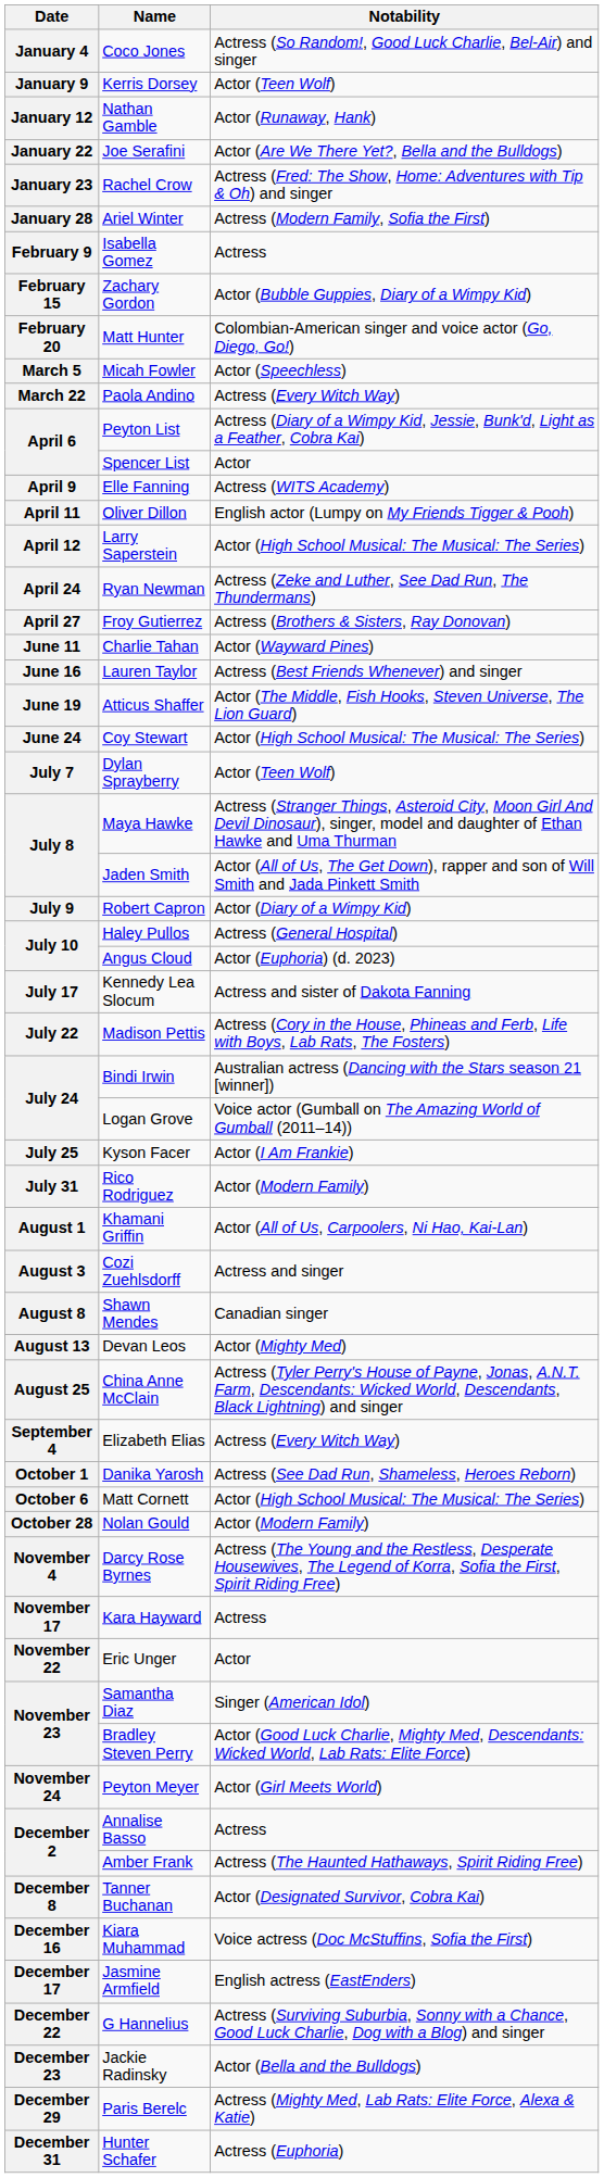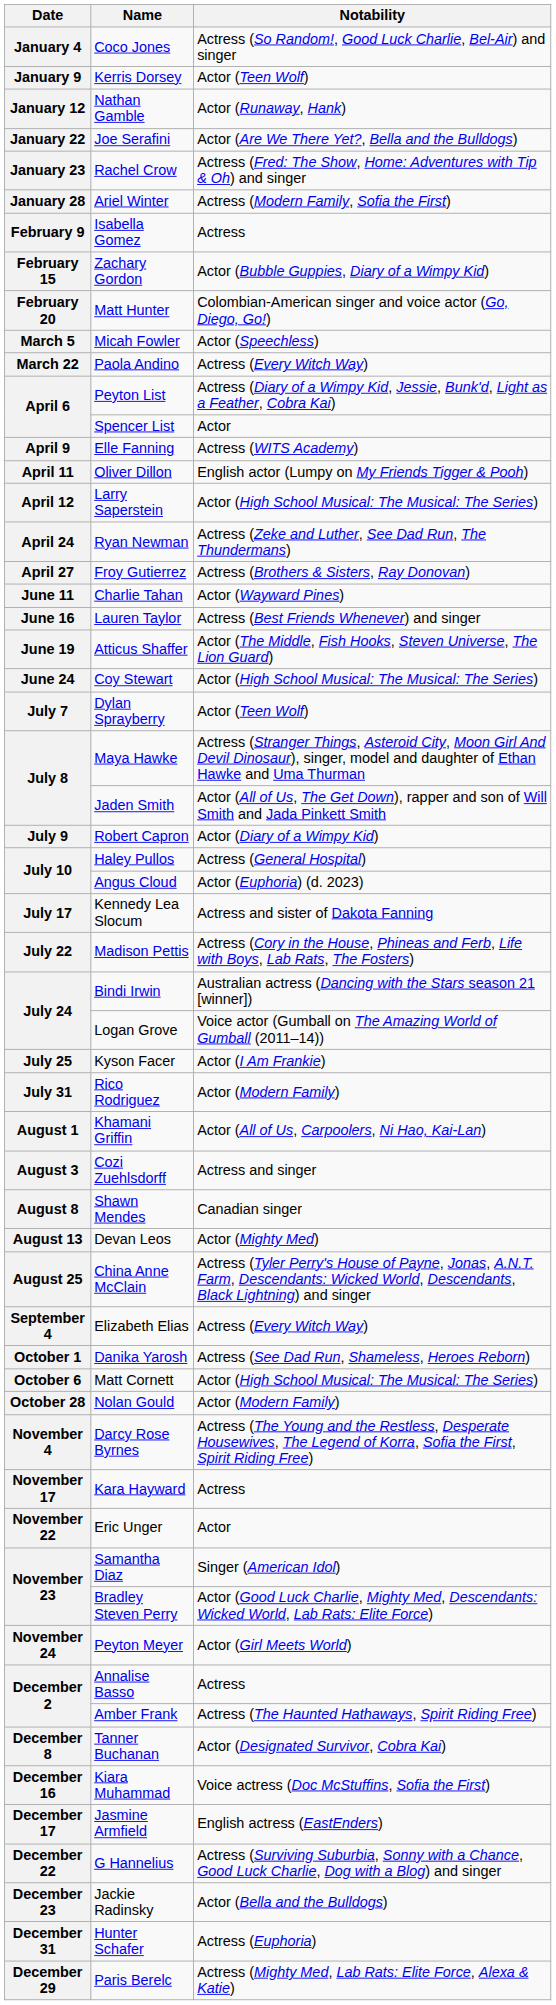 <table class="wikitable">
 <tr>
 <th>Date</th>
 <th>Name</th>
 <th>Notability</th>
 </tr>
 <tr>
 <th>January 4</th>
 <td><a href='#'>Coco Jones</a></td>
 <td>Actress (<em><a href='#'>So Random!</a></em>, <em><a href='#'>Good Luck Charlie</a></em>, <em><a href='#'>Bel-Air</a></em>) and singer</td>
 </tr>
 <tr>
 <th>January 9</th>
 <td><a href='#'>Kerris Dorsey</a></td>
 <td>Actor (<em><a href='#'>Teen Wolf</a></em>)</td>
 </tr>
 <tr>
 <th>January 12</th>
 <td><a href='#'>Nathan Gamble</a></td>
 <td>Actor (<em><a href='#'>Runaway</a></em>, <em><a href='#'>Hank</a></em>)</td>
 </tr>
 <tr>
 <th>January 22</th>
 <td><a href='#'>Joe Serafini</a></td>
 <td>Actor (<em><a href='#'>Are We There Yet?</a></em>, <em><a href='#'>Bella and the Bulldogs</a></em>)</td>
 </tr>
 <tr>
 <th>January 23</th>
 <td><a href='#'>Rachel Crow</a></td>
 <td>Actress (<em><a href='#'>Fred: The Show</a></em>, <em><a href='#'>Home: Adventures with Tip & Oh</a></em>) and singer</td>
 </tr>
 <tr>
 <th>January 28</th>
 <td><a href='#'>Ariel Winter</a></td>
 <td>Actress (<em><a href='#'>Modern Family</a></em>, <em><a href='#'>Sofia the First</a></em>)</td>
 </tr>
 <tr>
 <th>February 9</th>
 <td><a href='#'>Isabella Gomez</a></td>
 <td>Actress</td>
 </tr>
 <tr>
 <th>February 15</th>
 <td><a href='#'>Zachary Gordon</a></td>
 <td>Actor (<em><a href='#'>Bubble Guppies</a></em>, <em><a href='#'>Diary of a Wimpy Kid</a></em>)</td>
 </tr>
 <tr>
 <th>February 20</th>
 <td><a href='#'>Matt Hunter</a></td>
 <td>Colombian-American singer and voice actor (<em><a href='#'>Go, Diego, Go!</a></em>)</td>
 </tr>
 <tr>
 <th>March 5</th>
 <td><a href='#'>Micah Fowler</a></td>
 <td>Actor (<em><a href='#'>Speechless</a></em>)</td>
 </tr>
 <tr>
 <th>March 22</th>
 <td><a href='#'>Paola Andino</a></td>
 <td>Actress (<em><a href='#'>Every Witch Way</a></em>)</td>
 </tr>
 <tr>
 <th rowspan="2">April 6</th>
 <td><a href='#'>Peyton List</a></td>
 <td>Actress (<em><a href='#'>Diary of a Wimpy Kid</a></em>, <em><a href='#'>Jessie</a></em>, <em><a href='#'>Bunk'd</a></em>, <em><a href='#'>Light as a Feather</a></em>, <em><a href='#'>Cobra Kai</a></em>)</td>
 </tr>
 <tr>
 <td><a href='#'>Spencer List</a></td>
 <td>Actor</td>
 </tr>
 <tr>
 <th>April 9</th>
 <td><a href='#'>Elle Fanning</a></td>
 <td>Actress (<em><a href='#'>WITS Academy</a></em>)</td>
 </tr>
 <tr>
 <th>April 11</th>
 <td><a href='#'>Oliver Dillon</a></td>
 <td>English actor (Lumpy on <em><a href='#'>My Friends Tigger & Pooh</a></em>)</td>
 </tr>
 <tr>
 <th>April 12</th>
 <td><a href='#'>Larry Saperstein</a></td>
 <td>Actor (<em><a href='#'>High School Musical: The Musical: The Series</a></em>)</td>
 </tr>
 <tr>
 <th>April 24</th>
 <td><a href='#'>Ryan Newman</a></td>
 <td>Actress (<em><a href='#'>Zeke and Luther</a></em>, <em><a href='#'>See Dad Run</a></em>, <em><a href='#'>The Thundermans</a></em>)</td>
 </tr>
 <tr>
 <th>April 27</th>
 <td><a href='#'>Froy Gutierrez</a></td>
 <td>Actress (<em><a href='#'>Brothers & Sisters</a></em>, <em><a href='#'>Ray Donovan</a></em>)</td>
 </tr>
 <tr>
 <th>June 11</th>
 <td><a href='#'>Charlie Tahan</a></td>
 <td>Actor (<em><a href='#'>Wayward Pines</a></em>)</td>
 </tr>
 <tr>
 <th>June 16</th>
 <td><a href='#'>Lauren Taylor</a></td>
 <td>Actress (<em><a href='#'>Best Friends Whenever</a></em>) and singer</td>
 </tr>
 <tr>
 <th>June 19</th>
 <td><a href='#'>Atticus Shaffer</a></td>
 <td>Actor (<em><a href='#'>The Middle</a></em>, <em><a href='#'>Fish Hooks</a></em>, <em><a href='#'>Steven Universe</a></em>, <em><a href='#'>The Lion Guard</a></em>)</td>
 </tr>
 <tr>
 <th>June 24</th>
 <td><a href='#'>Coy Stewart</a></td>
 <td>Actor (<em><a href='#'>High School Musical: The Musical: The Series</a></em>)</td>
 </tr>
 <tr>
 <th>July 7</th>
 <td><a href='#'>Dylan Sprayberry</a></td>
 <td>Actor (<em><a href='#'>Teen Wolf</a></em>)</td>
 </tr>
 <tr>
 <th rowspan="2">July 8</th>
 <td><a href='#'>Maya Hawke</a></td>
 <td>Actress (<em><a href='#'>Stranger Things</a></em>, <em><a href='#'>Asteroid City</a></em>, <em><a href='#'>Moon Girl And Devil Dinosaur</a></em>), singer, model and daughter of <a href='#'>Ethan Hawke</a> and <a href='#'>Uma Thurman</a></td>
 </tr>
 <tr>
 <td><a href='#'>Jaden Smith</a></td>
 <td>Actor (<em><a href='#'>All of Us</a></em>, <em><a href='#'>The Get Down</a></em>), rapper and son of <a href='#'>Will Smith</a> and <a href='#'>Jada Pinkett Smith</a></td>
 </tr>
 <tr>
 <th>July 9</th>
 <td><a href='#'>Robert Capron</a></td>
 <td>Actor (<em><a href='#'>Diary of a Wimpy Kid</a></em>)</td>
 </tr>
 <tr>
 <th rowspan="2">July 10</th>
 <td><a href='#'>Haley Pullos</a></td>
 <td>Actress (<em><a href='#'>General Hospital</a></em>)</td>
 </tr>
 <tr>
 <td><a href='#'>Angus Cloud</a></td>
 <td>Actor (<em><a href='#'>Euphoria</a></em>) (d. 2023)</td>
 </tr>
 <tr>
 <th>July 17</th>
 <td>Kennedy Lea Slocum</td>
 <td>Actress and sister of <a href='#'>Dakota Fanning</a></td>
 </tr>
 <tr>
 <th>July 22</th>
 <td><a href='#'>Madison Pettis</a></td>
 <td>Actress (<em><a href='#'>Cory in the House</a></em>, <em><a href='#'>Phineas and Ferb</a></em>, <em><a href='#'>Life with Boys</a></em>, <em><a href='#'>Lab Rats</a></em>, <em><a href='#'>The Fosters</a></em>)</td>
 </tr>
 <tr>
 <th rowspan="2">July 24</th>
 <td><a href='#'>Bindi Irwin</a></td>
 <td>Australian actress (<a href='#'><em>Dancing with the Stars</em> season 21</a> [winner])</td>
 </tr>
 <tr>
 <td>Logan Grove</td>
 <td>Voice actor (Gumball on <em><a href='#'>The Amazing World of Gumball</a></em> (2011–14))</td>
 </tr>
 <tr>
 <th>July 25</th>
 <td>Kyson Facer</td>
 <td>Actor (<em><a href='#'>I Am Frankie</a></em>)</td>
 </tr>
 <tr>
 <th>July 31</th>
 <td><a href='#'>Rico Rodriguez</a></td>
 <td>Actor (<em><a href='#'>Modern Family</a></em>)</td>
 </tr>
 <tr>
 <th>August 1</th>
 <td><a href='#'>Khamani Griffin</a></td>
 <td>Actor (<em><a href='#'>All of Us</a></em>, <em><a href='#'>Carpoolers</a></em>, <em><a href='#'>Ni Hao, Kai-Lan</a></em>)</td>
 </tr>
 <tr>
 <th>August 3</th>
 <td><a href='#'>Cozi Zuehlsdorff</a></td>
 <td>Actress and singer</td>
 </tr>
 <tr>
 <th>August 8</th>
 <td><a href='#'>Shawn Mendes</a></td>
 <td>Canadian singer</td>
 </tr>
 <tr>
 <th>August 13</th>
 <td>Devan Leos</td>
 <td>Actor (<em><a href='#'>Mighty Med</a></em>)</td>
 </tr>
 <tr>
 <th>August 25</th>
 <td><a href='#'>China Anne McClain</a></td>
 <td>Actress (<em><a href='#'>Tyler Perry's House of Payne</a></em>, <em><a href='#'>Jonas</a></em>, <em><a href='#'>A.N.T. Farm</a></em>, <em><a href='#'>Descendants: Wicked World</a></em>, <em><a href='#'>Descendants</a></em>, <em><a href='#'>Black Lightning</a></em>) and singer</td>
 </tr>
 <tr>
 <th>September 4</th>
 <td>Elizabeth Elias</td>
 <td>Actress (<em><a href='#'>Every Witch Way</a></em>)</td>
 </tr>
 <tr>
 <th>October 1</th>
 <td><a href='#'>Danika Yarosh</a></td>
 <td>Actress (<em><a href='#'>See Dad Run</a></em>, <em><a href='#'>Shameless</a></em>, <em><a href='#'>Heroes Reborn</a></em>)</td>
 </tr>
 <tr>
 <th>October 6</th>
 <td>Matt Cornett</td>
 <td>Actor (<em><a href='#'>High School Musical: The Musical: The Series</a></em>)</td>
 </tr>
 <tr>
 <th>October 28</th>
 <td><a href='#'>Nolan Gould</a></td>
 <td>Actor (<em><a href='#'>Modern Family</a></em>)</td>
 </tr>
 <tr>
 <th>November 4</th>
 <td><a href='#'>Darcy Rose Byrnes</a></td>
 <td>Actress (<em><a href='#'>The Young and the Restless</a></em>, <em><a href='#'>Desperate Housewives</a></em>, <em><a href='#'>The Legend of Korra</a></em>, <em><a href='#'>Sofia the First</a></em>, <em><a href='#'>Spirit Riding Free</a></em>)</td>
 </tr>
 <tr>
 <th>November 17</th>
 <td><a href='#'>Kara Hayward</a></td>
 <td>Actress</td>
 </tr>
 <tr>
 <th>November 22</th>
 <td>Eric Unger</td>
 <td>Actor</td>
 </tr>
 <tr>
 <th rowspan="2">November 23</th>
 <td><a href='#'>Samantha Diaz</a></td>
 <td>Singer (<em><a href='#'>American Idol</a></em>)</td>
 </tr>
 <tr>
 <td><a href='#'>Bradley Steven Perry</a></td>
 <td>Actor (<em><a href='#'>Good Luck Charlie</a></em>, <em><a href='#'>Mighty Med</a></em>, <em><a href='#'>Descendants: Wicked World</a></em>, <em><a href='#'>Lab Rats: Elite Force</a></em>)</td>
 </tr>
 <tr>
 <th>November 24</th>
 <td><a href='#'>Peyton Meyer</a></td>
 <td>Actor (<em><a href='#'>Girl Meets World</a></em>)</td>
 </tr>
 <tr>
 <th rowspan="2">December 2</th>
 <td><a href='#'>Annalise Basso</a></td>
 <td>Actress</td>
 </tr>
 <tr>
 <td><a href='#'>Amber Frank</a></td>
 <td>Actress (<em><a href='#'>The Haunted Hathaways</a></em>, <em><a href='#'>Spirit Riding Free</a></em>)</td>
 </tr>
 <tr>
 <th>December 8</th>
 <td><a href='#'>Tanner Buchanan</a></td>
 <td>Actor (<em><a href='#'>Designated Survivor</a></em>, <em><a href='#'>Cobra Kai</a></em>)</td>
 </tr>
 <tr>
 <th>December 16</th>
 <td><a href='#'>Kiara Muhammad</a></td>
 <td>Voice actress (<em><a href='#'>Doc McStuffins</a></em>, <em><a href='#'>Sofia the First</a></em>)</td>
 </tr>
 <tr>
 <th>December 17</th>
 <td><a href='#'>Jasmine Armfield</a></td>
 <td>English actress (<em><a href='#'>EastEnders</a></em>)</td>
 </tr>
 <tr>
 <th>December 22</th>
 <td><a href='#'>G Hannelius</a></td>
 <td>Actress (<em><a href='#'>Surviving Suburbia</a></em>, <em><a href='#'>Sonny with a Chance</a></em>, <em><a href='#'>Good Luck Charlie</a></em>, <em><a href='#'>Dog with a Blog</a></em>) and singer</td>
 </tr>
 <tr>
 <th>December 23</th>
 <td>Jackie Radinsky</td>
 <td>Actor (<em><a href='#'>Bella and the Bulldogs</a></em>)</td>
 </tr>
 <tr>
+<th>December 31</th>
+<td><a href='#'>Hunter Schafer</a></td>
+<td>Actress (<em><a href='#'>Euphoria</a></em>)</td>
+</tr>
+<tr>
 <th>December 29</th>
 <td><a href='#'>Paris Berelc</a></td>
 <td>Actress (<em><a href='#'>Mighty Med</a></em>, <em><a href='#'>Lab Rats: Elite Force</a></em>, <em><a href='#'>Alexa & Katie</a></em>)</td>
 </tr>
-<tr>
-<th>December 31</th>
-<td><a href='#'>Hunter Schafer</a></td>
-<td>Actress (<em><a href='#'>Euphoria</a></em>)</td>
-</tr>
 </table>
